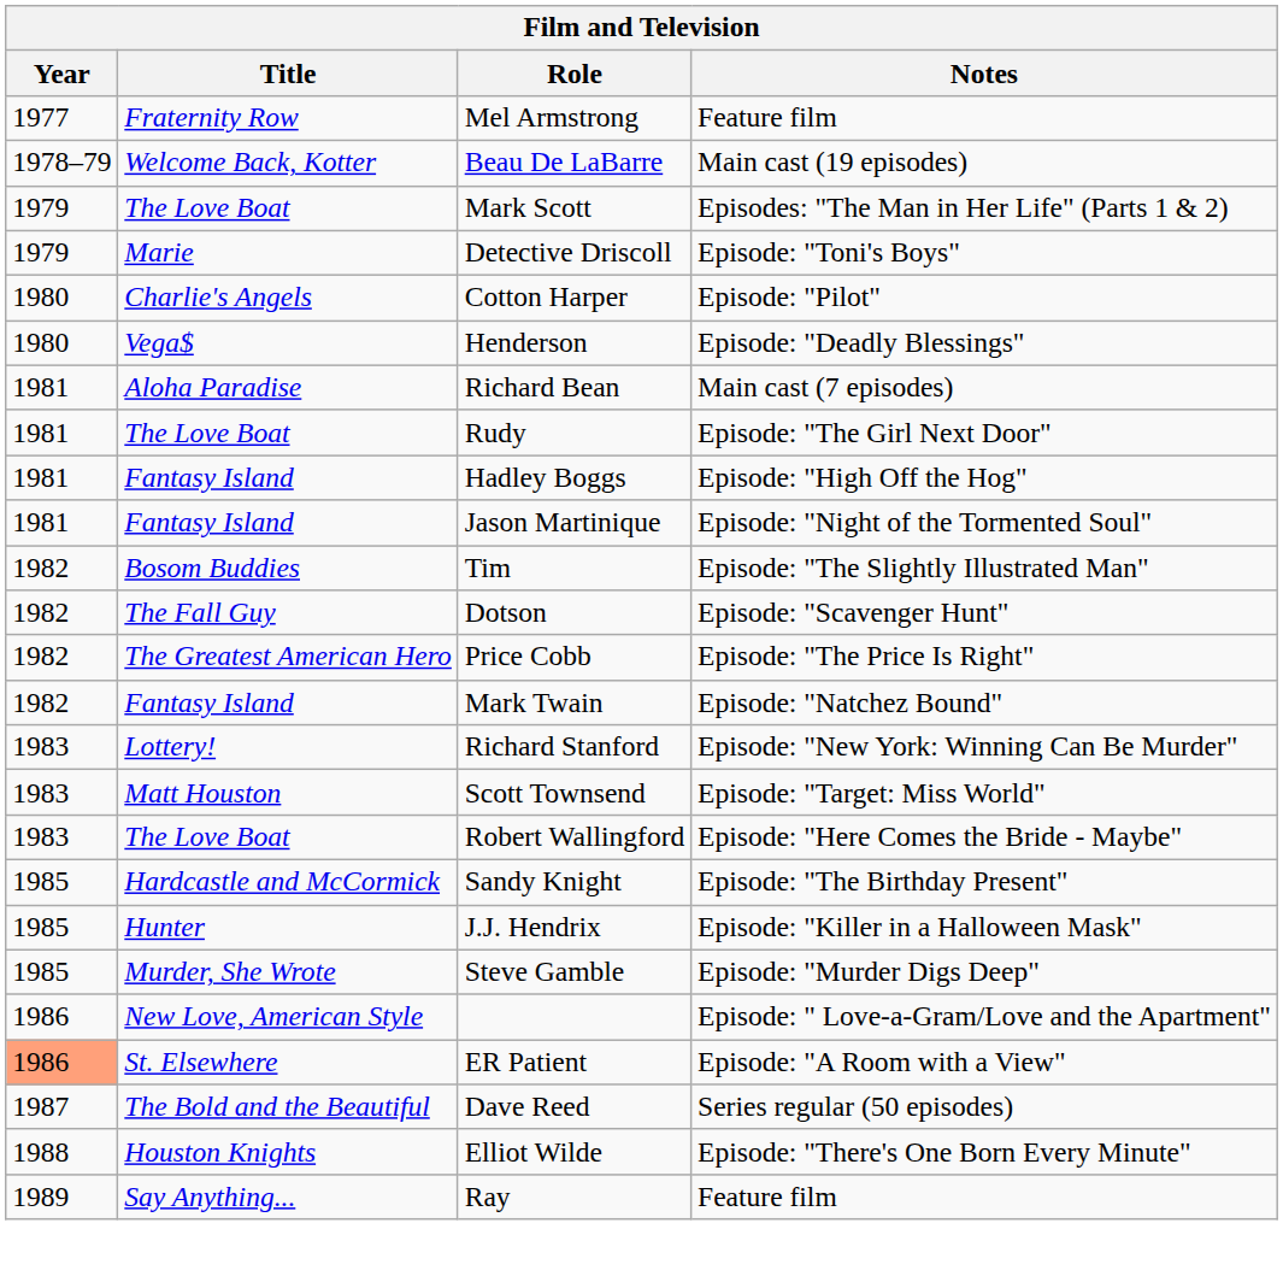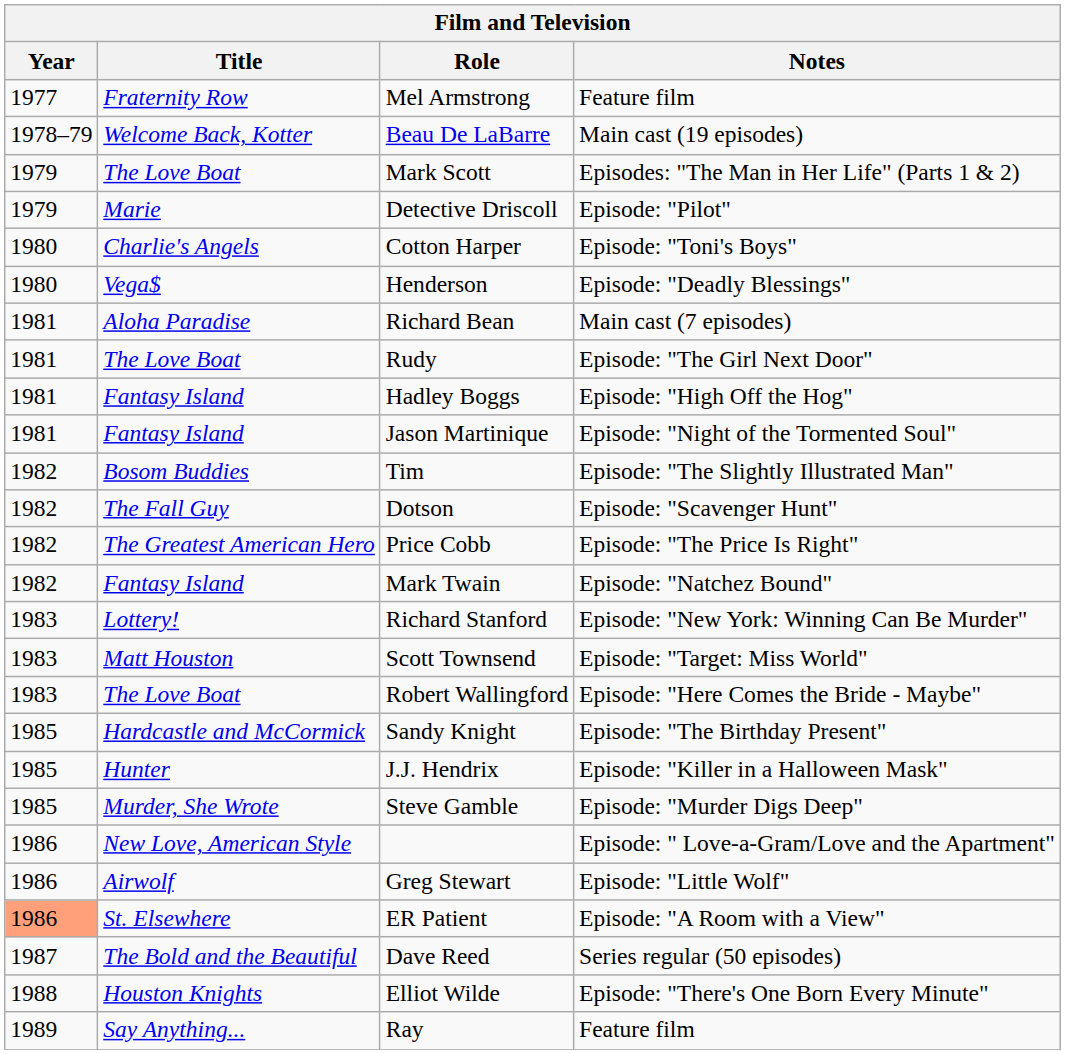 <table class="wikitable">
 <tr>
 <th colspan=4>Film and Television</th>
 </tr>
 <tr style="text-align:center;">
 <th>Year</th>
 <th>Title</th>
 <th>Role</th>
 <th>Notes</th>
 </tr>
 <tr>
 <td>1977</td>
 <td><em><a href='#'>Fraternity Row</a></em></td>
 <td>Mel Armstrong</td>
 <td>Feature film</td>
 </tr>
 <tr>
 <td>1978–79</td>
 <td><em><a href='#'>Welcome Back, Kotter</a></em></td>
 <td><a href='#'>Beau De LaBarre</a></td>
 <td>Main cast (19 episodes)</td>
 </tr>
 <tr>
 <td>1979</td>
 <td><em><a href='#'>The Love Boat</a></em></td>
 <td>Mark Scott</td>
 <td>Episodes: "The Man in Her Life" (Parts 1 & 2)</td>
 </tr>
 <tr>
 <td>1979</td>
 <td><em><a href='#'>Marie</a></em></td>
 <td>Detective Driscoll</td>
-<td>Episode: "Toni's Boys"</td>
+<td>Episode: "Pilot"</td>
 </tr>
 <tr>
 <td>1980</td>
 <td><em><a href='#'>Charlie's Angels</a></em></td>
 <td>Cotton Harper</td>
-<td>Episode: "Pilot"</td>
+<td>Episode: "Toni's Boys"</td>
 </tr>
 <tr>
 <td>1980</td>
 <td><em><a href='#'>Vega$</a></em></td>
 <td>Henderson</td>
 <td>Episode: "Deadly Blessings"</td>
 </tr>
 <tr |>
 <td>1981</td>
 <td><em><a href='#'>Aloha Paradise</a></em></td>
 <td>Richard Bean</td>
 <td>Main cast (7 episodes)</td>
 </tr>
 <tr>
 <td>1981</td>
 <td><em><a href='#'>The Love Boat</a></em></td>
 <td>Rudy</td>
 <td>Episode: "The Girl Next Door"</td>
 </tr>
 <tr>
 <td>1981</td>
 <td><em><a href='#'>Fantasy Island</a></em></td>
 <td>Hadley Boggs</td>
 <td>Episode: "High Off the Hog"</td>
 </tr>
 <tr>
 <td>1981</td>
 <td><em><a href='#'>Fantasy Island</a></em></td>
 <td>Jason Martinique</td>
 <td>Episode: "Night of the Tormented Soul"</td>
 </tr>
 <tr>
 <td>1982</td>
 <td><em><a href='#'>Bosom Buddies</a></em></td>
 <td>Tim</td>
 <td>Episode: "The Slightly Illustrated Man"</td>
 </tr>
 <tr>
 <td>1982</td>
 <td><em><a href='#'>The Fall Guy</a></em></td>
 <td>Dotson</td>
 <td>Episode: "Scavenger Hunt"</td>
 </tr>
 <tr>
 <td>1982</td>
 <td><em><a href='#'>The Greatest American Hero</a></em></td>
 <td>Price Cobb</td>
 <td>Episode: "The Price Is Right"</td>
 </tr>
 <tr>
 <td>1982</td>
 <td><em><a href='#'>Fantasy Island</a></em></td>
 <td>Mark Twain</td>
 <td>Episode: "Natchez Bound"</td>
 </tr>
 <tr>
 <td>1983</td>
 <td><em><a href='#'>Lottery!</a></em></td>
 <td>Richard Stanford</td>
 <td>Episode: "New York: Winning Can Be Murder"</td>
 </tr>
 <tr>
 <td>1983</td>
 <td><em><a href='#'>Matt Houston</a></em></td>
 <td>Scott Townsend</td>
 <td>Episode: "Target: Miss World"</td>
 </tr>
 <tr>
 <td>1983</td>
 <td><em><a href='#'>The Love Boat</a></em></td>
 <td>Robert Wallingford</td>
 <td>Episode: "Here Comes the Bride - Maybe"</td>
 </tr>
 <tr>
 <td>1985</td>
 <td><em><a href='#'>Hardcastle and McCormick</a></em></td>
 <td>Sandy Knight</td>
 <td>Episode: "The Birthday Present"</td>
 </tr>
 <tr>
 <td>1985</td>
 <td><em><a href='#'>Hunter</a></em></td>
 <td>J.J. Hendrix</td>
 <td>Episode: "Killer in a Halloween Mask"</td>
 </tr>
 <tr>
 <td>1985</td>
 <td><em><a href='#'>Murder, She Wrote</a></em></td>
 <td>Steve Gamble</td>
 <td>Episode: "Murder Digs Deep"</td>
 </tr>
 <tr>
 <td>1986</td>
 <td><em><a href='#'>New Love, American Style</a></em></td>
 <td></td>
 <td>Episode: " Love-a-Gram/Love and the Apartment"</td>
 </tr>
 <tr>
+<td>1986</td>
+<td><em><a href='#'>Airwolf</a></em></td>
+<td>Greg Stewart</td>
+<td>Episode: "Little Wolf"</td>
+</tr>
+<tr>
 <td style="background: lightsalmon;">1986</td>
 <td><em><a href='#'>St. Elsewhere</a></em></td>
 <td>ER Patient</td>
 <td>Episode: "A Room with a View"</td>
 </tr>
 <tr>
 <td>1987</td>
 <td><em><a href='#'>The Bold and the Beautiful</a></em></td>
 <td>Dave Reed</td>
 <td>Series regular (50 episodes)</td>
 </tr>
 <tr>
 <td>1988</td>
 <td><em><a href='#'>Houston Knights</a></em></td>
 <td>Elliot Wilde</td>
 <td>Episode: "There's One Born Every Minute"</td>
 </tr>
 <tr>
 <td>1989</td>
 <td><em><a href='#'>Say Anything...</a></em></td>
 <td>Ray</td>
 <td>Feature film</td>
 </tr>
 </table>
